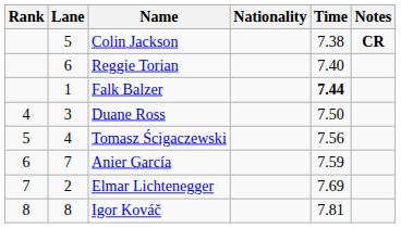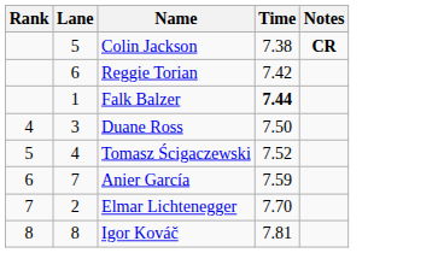 <table class="wikitable sortable" style="text-align:center">
 <tr>
 <th>Rank</th>
 <th>Lane</th>
 <th>Name</th>
-<th>Nationality</th>
 <th>Time</th>
 <th>Notes</th>
 </tr>
 <tr>
 <td></td>
 <td>5</td>
 <td align="left"><a href='#'>Colin Jackson</a></td>
-<td align=left></td>
 <td>7.38</td>
 <td><strong>CR</strong></td>
 </tr>
 <tr>
 <td></td>
 <td>6</td>
 <td align="left"><a href='#'>Reggie Torian</a></td>
-<td align=left></td>
-<td>7.40</td>
+<td>7.42</td>
 <td></td>
 </tr>
 <tr>
 <td></td>
 <td>1</td>
 <td align="left"><a href='#'>Falk Balzer</a></td>
-<td align=left></td>
 <td><strong>7.44</strong></td>
 <td></td>
 </tr>
 <tr>
 <td>4</td>
 <td>3</td>
 <td align="left"><a href='#'>Duane Ross</a></td>
-<td align=left></td>
 <td>7.50</td>
 <td></td>
 </tr>
 <tr>
 <td>5</td>
 <td>4</td>
 <td align="left"><a href='#'>Tomasz Ścigaczewski</a></td>
-<td align=left></td>
-<td>7.56</td>
+<td>7.52</td>
 <td></td>
 </tr>
 <tr>
 <td>6</td>
 <td>7</td>
 <td align="left"><a href='#'>Anier García</a></td>
-<td align=left></td>
 <td>7.59</td>
 <td></td>
 </tr>
 <tr>
 <td>7</td>
 <td>2</td>
 <td align="left"><a href='#'>Elmar Lichtenegger</a></td>
-<td align=left></td>
-<td>7.69</td>
+<td>7.70</td>
 <td></td>
 </tr>
 <tr>
 <td>8</td>
 <td>8</td>
 <td align="left"><a href='#'>Igor Kováč</a></td>
-<td align=left></td>
 <td>7.81</td>
 <td></td>
 </tr>
 </table>
